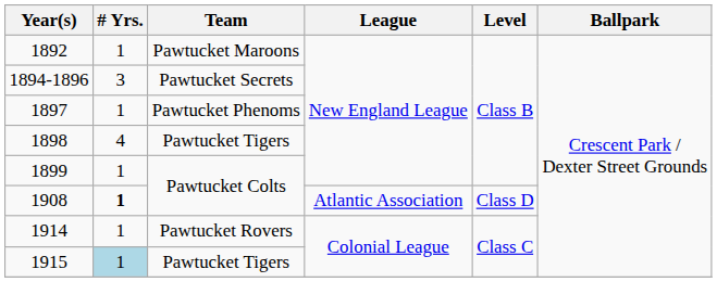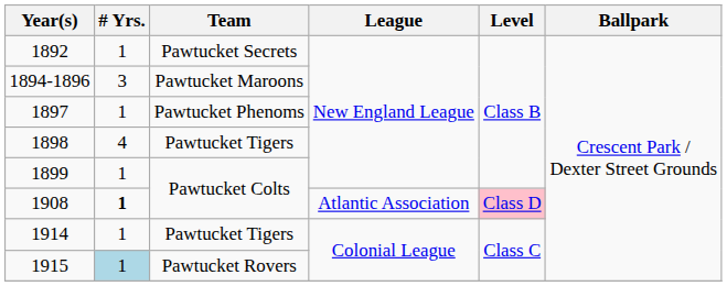 <table class="wikitable" style="text-align:center; font-size: 95%;">
 <tr>
 <th>Year(s)</th>
 <th># Yrs.</th>
 <th>Team</th>
 <th>League</th>
 <th>Level</th>
 <th>Ballpark</th>
 </tr>
 <tr>
 <td>1892</td>
 <td>1</td>
-<td>Pawtucket Maroons</td>
+<td>Pawtucket Secrets</td>
 <td rowspan=5><a href='#'>New England League</a></td>
 <td rowspan=5><a href='#'>Class B</a></td>
 <td rowspan=8><a href='#'>Crescent Park</a> /<br> Dexter Street Grounds</td>
 </tr>
 <tr>
 <td>1894-1896</td>
 <td>3</td>
-<td>Pawtucket Secrets</td>
+<td>Pawtucket Maroons</td>
 </tr>
 <tr>
 <td>1897</td>
 <td>1</td>
 <td>Pawtucket Phenoms</td>
 </tr>
 <tr>
 <td>1898</td>
 <td>4</td>
 <td>Pawtucket Tigers</td>
 </tr>
 <tr>
 <td>1899</td>
 <td>1</td>
 <td rowspan=2>Pawtucket Colts</td>
 </tr>
 <tr>
 <td>1908</td>
 <td><strong>1</strong></td>
 <td><a href='#'>Atlantic Association</a></td>
-<td><a href='#'>Class D</a></td>
+<td style="background: pink;"><a href='#'>Class D</a></td>
 </tr>
 <tr>
 <td>1914</td>
 <td>1</td>
-<td>Pawtucket Rovers</td>
+<td>Pawtucket Tigers</td>
 <td rowspan=2><a href='#'>Colonial League</a></td>
 <td rowspan=2><a href='#'>Class C</a></td>
 </tr>
 <tr>
 <td>1915</td>
 <td style="background: lightblue;">1</td>
-<td>Pawtucket Tigers</td>
+<td>Pawtucket Rovers</td>
 </tr>
 <tr>
 </tr>
 </table>
